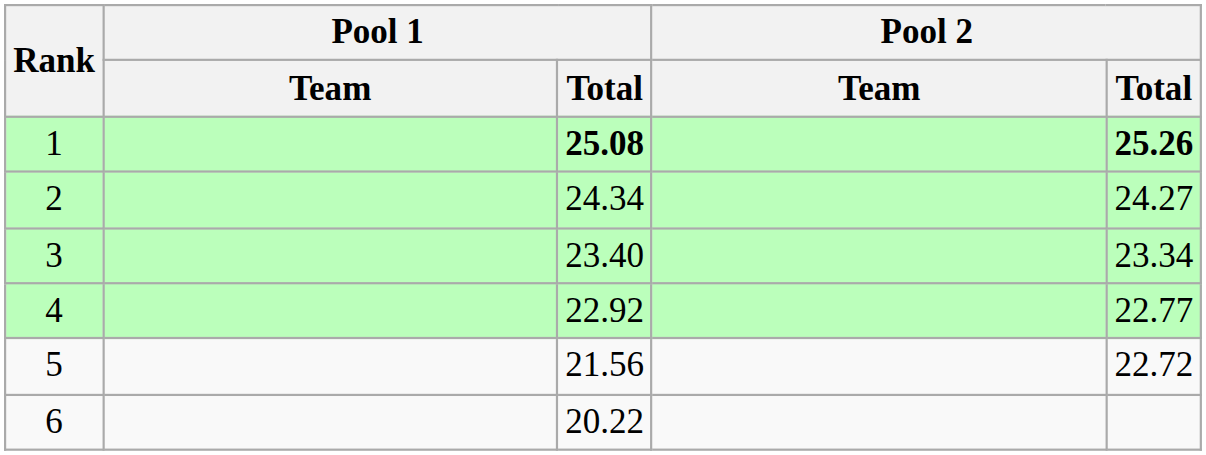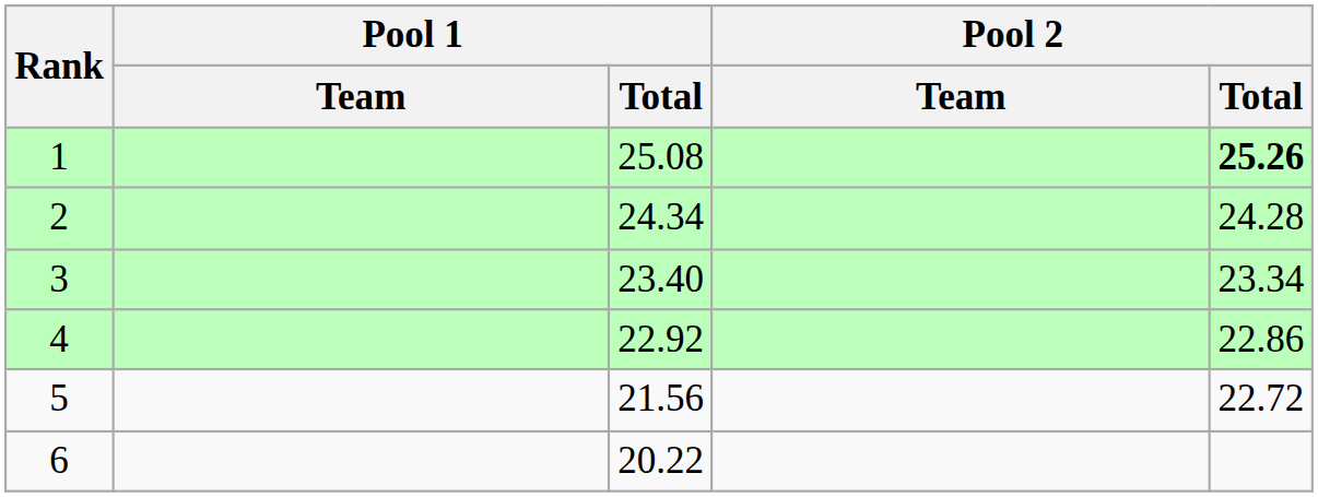 <table class="wikitable" style="text-align:center;">
 <tr>
 <th rowspan=2>Rank</th>
 <th colspan=2>Pool 1</th>
 <th colspan=2>Pool 2</th>
 </tr>
 <tr>
 <th width=200>Team</th>
 <th>Total</th>
 <th width=200>Team</th>
 <th>Total</th>
 </tr>
 <tr bgcolor=bbffbb>
 <td>1</td>
 <td align=left></td>
-<td><strong>25.08</strong></td>
+<td>25.08</td>
 <td align=left></td>
 <td><strong>25.26</strong></td>
 </tr>
 <tr bgcolor=bbffbb>
 <td>2</td>
 <td align=left></td>
 <td>24.34</td>
 <td align=left></td>
-<td>24.27</td>
+<td>24.28</td>
 </tr>
 <tr bgcolor=bbffbb>
 <td>3</td>
 <td align=left></td>
 <td>23.40</td>
 <td align=left></td>
 <td>23.34</td>
 </tr>
 <tr bgcolor=bbffbb>
 <td>4</td>
 <td align=left></td>
 <td>22.92</td>
 <td align=left></td>
-<td>22.77</td>
+<td>22.86</td>
 </tr>
 <tr>
 <td>5</td>
 <td align=left></td>
 <td>21.56</td>
 <td align=left></td>
 <td>22.72</td>
 </tr>
 <tr>
 <td>6</td>
 <td align=left></td>
 <td>20.22</td>
 <td></td>
 <td></td>
 </tr>
 </table>
